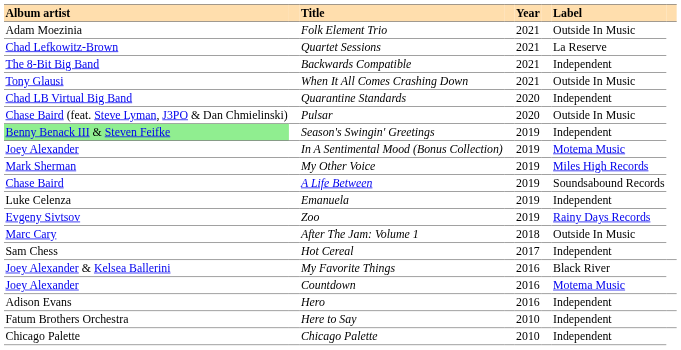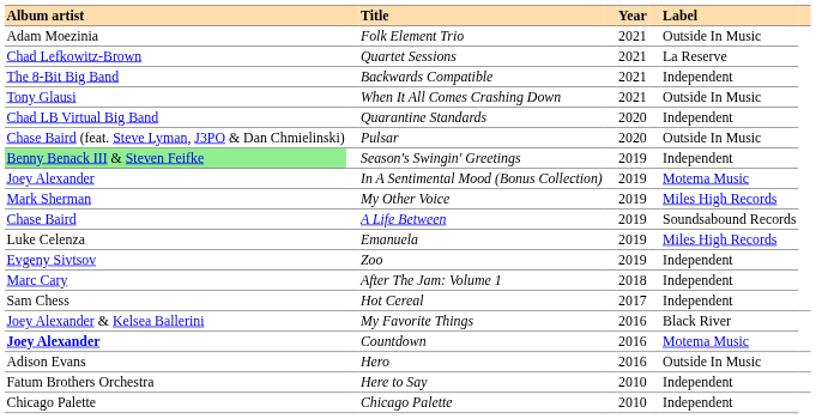 <table cellspacing="0" cellpadding="2" border="0">
 <tr style="background:#ffdead;">
 <th style="text-align:left; border-bottom:1px solid gray; border-top:1px solid gray;">Album artist</th>
 <th style="width:10px; border-bottom:1px solid gray; border-top:1px solid gray;"></th>
 <th style="text-align:left; border-bottom:1px solid gray; border-top:1px solid gray;">Title</th>
 <th style="width:10px; border-bottom:1px solid gray; border-top:1px solid gray;"></th>
 <th style="text-align:left; border-bottom:1px solid gray; border-top:1px solid gray;">Year</th>
 <th style="width:10px; border-bottom:1px solid gray; border-top:1px solid gray;"></th>
 <th style="text-align:left; border-bottom:1px solid gray; border-top:1px solid gray;">Label</th>
 <th style="width:10px; border-bottom:1px solid gray; border-top:1px solid gray;"></th>
 </tr>
 <tr>
 <td style="border-bottom:1px solid gray;">Adam Moezinia</td>
 <td style="border-bottom:1px solid gray;"></td>
 <td style="border-bottom:1px solid gray;"><em>Folk Element Trio</em></td>
 <td style="border-bottom:1px solid gray;"></td>
 <td style="border-bottom:1px solid gray;">2021</td>
 <td style="border-bottom:1px solid gray;"></td>
 <td style="border-bottom:1px solid gray;">Outside In Music</td>
 </tr>
 <tr>
 <td style="border-bottom:1px solid gray;"><a href='#'>Chad Lefkowitz-Brown</a></td>
 <td style="border-bottom:1px solid gray;"></td>
 <td style="border-bottom:1px solid gray;"><em>Quartet Sessions</em></td>
 <td style="border-bottom:1px solid gray;"></td>
 <td style="border-bottom:1px solid gray;">2021</td>
 <td style="border-bottom:1px solid gray;"></td>
 <td style="border-bottom:1px solid gray;">La Reserve</td>
 </tr>
 <tr>
 <td style="border-bottom:1px solid gray;"><a href='#'>The 8-Bit Big Band</a></td>
 <td style="border-bottom:1px solid gray;"></td>
 <td style="border-bottom:1px solid gray;"><em>Backwards Compatible</em></td>
 <td style="border-bottom:1px solid gray;"></td>
 <td style="border-bottom:1px solid gray;">2021</td>
 <td style="border-bottom:1px solid gray;"></td>
 <td style="border-bottom:1px solid gray;">Independent</td>
 </tr>
 <tr>
 <td style="border-bottom:1px solid gray;"><a href='#'>Tony Glausi</a></td>
 <td style="border-bottom:1px solid gray;"></td>
 <td style="border-bottom:1px solid gray;"><em>When It All Comes Crashing Down</em></td>
 <td style="border-bottom:1px solid gray;"></td>
 <td style="border-bottom:1px solid gray;">2021</td>
 <td style="border-bottom:1px solid gray;"></td>
 <td style="border-bottom:1px solid gray;">Outside In Music</td>
 </tr>
 <tr>
 <td style="border-bottom:1px solid gray;"><a href='#'>Chad LB Virtual Big Band</a></td>
 <td style="border-bottom:1px solid gray;"></td>
 <td style="border-bottom:1px solid gray;"><em>Quarantine Standards</em></td>
 <td style="border-bottom:1px solid gray;"></td>
 <td style="border-bottom:1px solid gray;">2020</td>
 <td style="border-bottom:1px solid gray;"></td>
 <td style="border-bottom:1px solid gray;">Independent</td>
 </tr>
 <tr>
 <td style="border-bottom:1px solid gray;"><a href='#'>Chase Baird</a> (feat. <a href='#'>Steve Lyman</a>, <a href='#'>J3PO</a> & Dan Chmielinski)</td>
 <td style="border-bottom:1px solid gray;"></td>
 <td style="border-bottom:1px solid gray;"><em>Pulsar</em></td>
 <td style="border-bottom:1px solid gray;"></td>
 <td style="border-bottom:1px solid gray;">2020</td>
 <td style="border-bottom:1px solid gray;"></td>
 <td style="border-bottom:1px solid gray;">Outside In Music</td>
 </tr>
 <tr>
 <td style="background: lightgreen; border-bottom:1px solid gray;"><a href='#'>Benny Benack III</a> & <a href='#'>Steven Feifke</a></td>
 <td style="border-bottom:1px solid gray;"></td>
 <td style="border-bottom:1px solid gray;"><em>Season's Swingin' Greetings</em></td>
 <td style="border-bottom:1px solid gray;"></td>
 <td style="border-bottom:1px solid gray;">2019</td>
 <td style="border-bottom:1px solid gray;"></td>
 <td style="border-bottom:1px solid gray;">Independent</td>
 </tr>
 <tr>
 <td style="border-bottom:1px solid gray;"><a href='#'>Joey Alexander</a></td>
 <td style="border-bottom:1px solid gray;"></td>
 <td style="border-bottom:1px solid gray;"><em>In A Sentimental Mood (Bonus Collection)</em></td>
 <td style="border-bottom:1px solid gray;"></td>
 <td style="border-bottom:1px solid gray;">2019</td>
 <td style="border-bottom:1px solid gray;"></td>
 <td style="border-bottom:1px solid gray;"><a href='#'>Motema Music</a></td>
 </tr>
 <tr>
 <td style="border-bottom:1px solid gray;"><a href='#'>Mark Sherman</a></td>
 <td style="border-bottom:1px solid gray;"></td>
 <td style="border-bottom:1px solid gray;"><em>My Other Voice</em></td>
 <td style="border-bottom:1px solid gray;"></td>
 <td style="border-bottom:1px solid gray;">2019</td>
 <td style="border-bottom:1px solid gray;"></td>
 <td style="border-bottom:1px solid gray;"><a href='#'>Miles High Records</a></td>
 </tr>
 <tr>
 <td style="border-bottom:1px solid gray;"><a href='#'>Chase Baird</a></td>
 <td style="border-bottom:1px solid gray;"></td>
 <td style="border-bottom:1px solid gray;"><em><a href='#'>A Life Between</a></em></td>
 <td style="border-bottom:1px solid gray;"></td>
 <td style="border-bottom:1px solid gray;">2019</td>
 <td style="border-bottom:1px solid gray;"></td>
 <td style="border-bottom:1px solid gray;">Soundsabound Records</td>
 </tr>
 <tr>
 <td style="border-bottom:1px solid gray;">Luke Celenza</td>
 <td style="border-bottom:1px solid gray;"></td>
 <td style="border-bottom:1px solid gray;"><em>Emanuela</em></td>
 <td style="border-bottom:1px solid gray;"></td>
 <td style="border-bottom:1px solid gray;">2019</td>
 <td style="border-bottom:1px solid gray;"></td>
-<td style="border-bottom:1px solid gray;">Independent</td>
+<td style="border-bottom:1px solid gray;"><a href='#'>Miles High Records</a></td>
 </tr>
 <tr>
 <td style="border-bottom:1px solid gray;"><a href='#'>Evgeny Sivtsov</a></td>
 <td style="border-bottom:1px solid gray;"></td>
 <td style="border-bottom:1px solid gray;"><em>Zoo</em></td>
 <td style="border-bottom:1px solid gray;"></td>
 <td style="border-bottom:1px solid gray;">2019</td>
 <td style="border-bottom:1px solid gray;"></td>
-<td style="border-bottom:1px solid gray;"><a href='#'>Rainy Days Records</a></td>
+<td style="border-bottom:1px solid gray;">Independent</td>
 </tr>
 <tr>
 <td style="border-bottom:1px solid gray;"><a href='#'>Marc Cary</a></td>
 <td style="border-bottom:1px solid gray;"></td>
 <td style="border-bottom:1px solid gray;"><em>After The Jam: Volume 1</em></td>
 <td style="border-bottom:1px solid gray;"></td>
 <td style="border-bottom:1px solid gray;">2018</td>
 <td style="border-bottom:1px solid gray;"></td>
-<td style="border-bottom:1px solid gray;">Outside In Music</td>
+<td style="border-bottom:1px solid gray;">Independent</td>
 </tr>
 <tr>
 <td style="border-bottom:1px solid gray;">Sam Chess</td>
 <td style="border-bottom:1px solid gray;"></td>
 <td style="border-bottom:1px solid gray;"><em>Hot Cereal</em></td>
 <td style="border-bottom:1px solid gray;"></td>
 <td style="border-bottom:1px solid gray;">2017</td>
 <td style="border-bottom:1px solid gray;"></td>
 <td style="border-bottom:1px solid gray;">Independent</td>
 <td style="border-bottom:1px solid gray;"></td>
 </tr>
 <tr>
 <td style="border-bottom:1px solid gray;"><a href='#'>Joey Alexander</a> & <a href='#'>Kelsea Ballerini</a></td>
 <td style="border-bottom:1px solid gray;"></td>
 <td style="border-bottom:1px solid gray;"><em>My Favorite Things</em></td>
 <td style="border-bottom:1px solid gray;"></td>
 <td style="border-bottom:1px solid gray;">2016</td>
 <td style="border-bottom:1px solid gray;"></td>
 <td style="border-bottom:1px solid gray;">Black River</td>
 </tr>
 <tr>
-<td style="border-bottom:1px solid gray;"><a href='#'>Joey Alexander</a></td>
+<td style="border-bottom:1px solid gray;"><strong><a href='#'>Joey Alexander</a></strong></td>
 <td style="border-bottom:1px solid gray;"></td>
 <td style="border-bottom:1px solid gray;"><em>Countdown</em></td>
 <td style="border-bottom:1px solid gray;"></td>
 <td style="border-bottom:1px solid gray;">2016</td>
 <td style="border-bottom:1px solid gray;"></td>
 <td style="border-bottom:1px solid gray;"><a href='#'>Motema Music</a></td>
 <td style="border-bottom:1px solid gray;"></td>
 </tr>
 <tr>
 <td style="border-bottom:1px solid gray;">Adison Evans</td>
 <td style="border-bottom:1px solid gray;"></td>
 <td style="border-bottom:1px solid gray;"><em>Hero</em></td>
 <td style="border-bottom:1px solid gray;"></td>
 <td style="border-bottom:1px solid gray;">2016</td>
 <td style="border-bottom:1px solid gray;"></td>
-<td style="border-bottom:1px solid gray;">Independent</td>
+<td style="border-bottom:1px solid gray;">Outside In Music</td>
 <td style="border-bottom:1px solid gray;"></td>
 </tr>
 <tr>
 <td style="border-bottom:1px solid gray;">Fatum Brothers Orchestra</td>
 <td style="border-bottom:1px solid gray;"></td>
 <td style="border-bottom:1px solid gray;"><em>Here to Say</em></td>
 <td style="border-bottom:1px solid gray;"></td>
 <td style="border-bottom:1px solid gray;">2010</td>
 <td style="border-bottom:1px solid gray;"></td>
 <td style="border-bottom:1px solid gray;">Independent</td>
 <td style="border-bottom:1px solid gray;"></td>
 </tr>
 <tr>
 <td style="border-bottom:1px solid gray;">Chicago Palette</td>
 <td style="border-bottom:1px solid gray;"></td>
 <td style="border-bottom:1px solid gray;"><em>Chicago Palette</em></td>
 <td style="border-bottom:1px solid gray;"></td>
 <td style="border-bottom:1px solid gray;">2010</td>
 <td style="border-bottom:1px solid gray;"></td>
 <td style="border-bottom:1px solid gray;">Independent</td>
 </tr>
 </table>
